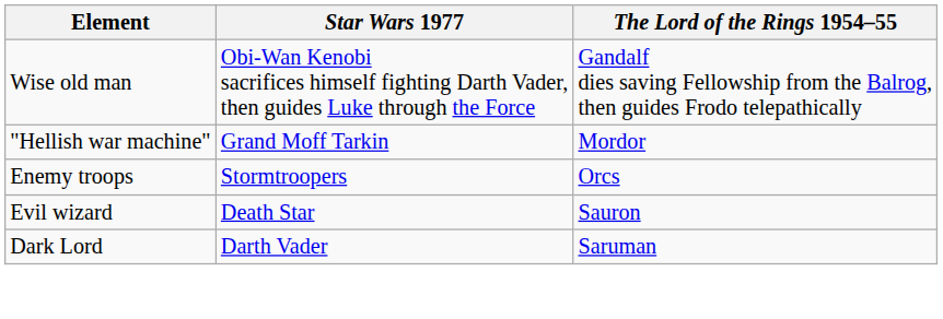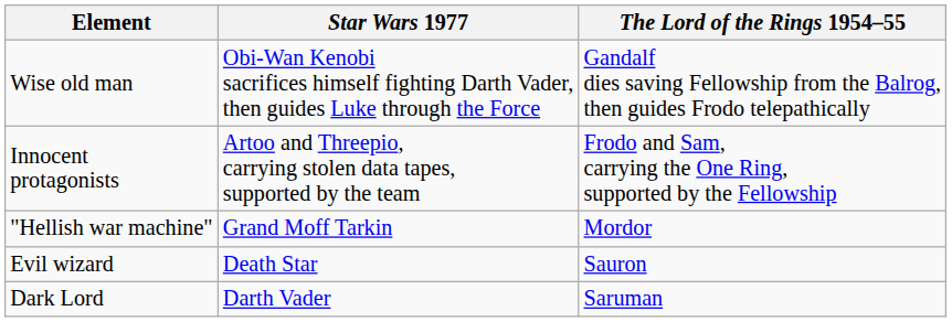 <table class="wikitable">
 <tr>
 <th>Element</th>
 <th><em>Star Wars</em> 1977</th>
 <th><em>The Lord of the Rings</em> 1954–55</th>
 </tr>
 <tr>
 <td>Wise old man</td>
 <td><a href='#'>Obi-Wan Kenobi</a><br>sacrifices himself fighting Darth Vader,<br>then guides <a href='#'>Luke</a> through <a href='#'>the Force</a></td>
 <td><a href='#'>Gandalf</a><br>dies saving Fellowship from the <a href='#'>Balrog</a>,<br>then guides Frodo telepathically</td>
 </tr>
 <tr>
+<td>Innocent<br>protagonists</td>
+<td><a href='#'>Artoo</a> and <a href='#'>Threepio</a>,<br>carrying stolen data tapes,<br>supported by the team</td>
+<td><a href='#'>Frodo</a> and <a href='#'>Sam</a>,<br>carrying the <a href='#'>One Ring</a>,<br>supported by the <a href='#'>Fellowship</a></td>
+</tr>
+<tr>
 <td>"Hellish war machine"</td>
 <td><a href='#'>Grand Moff Tarkin</a></td>
 <td><a href='#'>Mordor</a></td>
-</tr>
-<tr>
-<td>Enemy troops</td>
-<td><a href='#'>Stormtroopers</a></td>
-<td><a href='#'>Orcs</a></td>
 </tr>
 <tr>
 <td>Evil wizard</td>
 <td><a href='#'>Death Star</a></td>
 <td><a href='#'>Sauron</a></td>
 </tr>
 <tr>
 <td>Dark Lord</td>
 <td><a href='#'>Darth Vader</a></td>
 <td><a href='#'>Saruman</a></td>
 </tr>
 </table>
